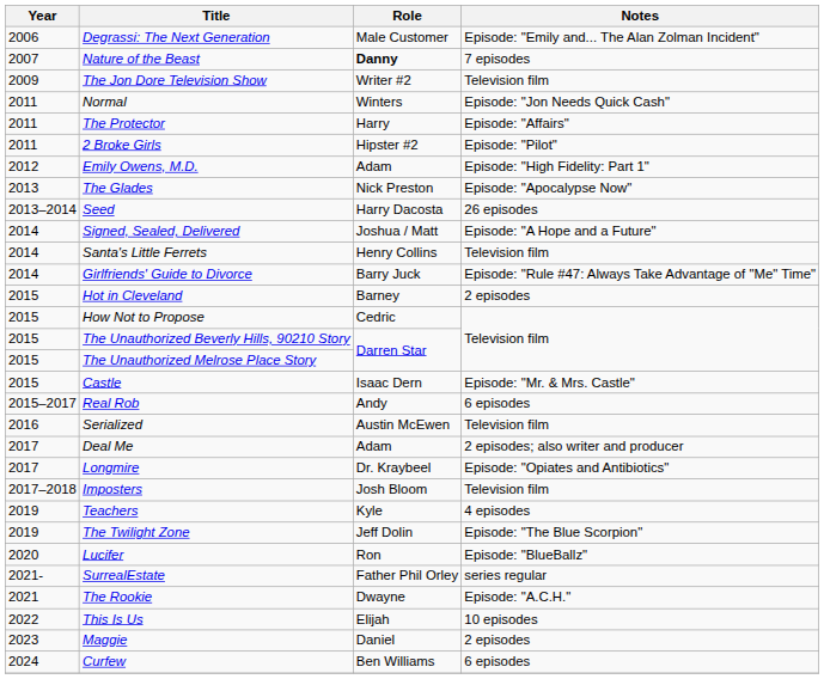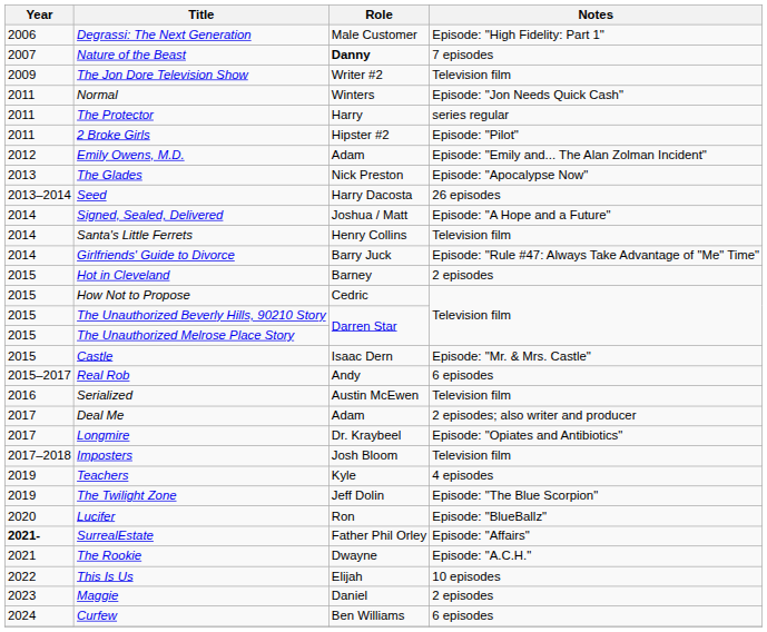 <table class="wikitable sortable">
 <tr>
 <th>Year</th>
 <th>Title</th>
 <th>Role</th>
 <th class="unsortable">Notes</th>
 </tr>
 <tr>
 <td>2006</td>
 <td><em><a href='#'>Degrassi: The Next Generation</a></em></td>
 <td>Male Customer</td>
-<td>Episode: "Emily and... The Alan Zolman Incident"</td>
+<td>Episode: "High Fidelity: Part 1"</td>
 </tr>
 <tr>
 <td>2007</td>
 <td><a href='#'><em>Nature of the Beast</em></a></td>
 <td><strong>Danny</strong></td>
 <td>7 episodes</td>
 </tr>
 <tr>
 <td>2009</td>
 <td data-sort-value="Jon Dore Television Show, The"><em><a href='#'>The Jon Dore Television Show</a></em></td>
 <td>Writer #2</td>
 <td>Television film</td>
 </tr>
 <tr>
 <td>2011</td>
 <td><em>Normal</em></td>
 <td>Winters</td>
 <td>Episode: "Jon Needs Quick Cash"</td>
 </tr>
 <tr>
 <td>2011</td>
 <td data-sort-value="Protector, The"><a href='#'><em>The Protector</em></a></td>
 <td>Harry</td>
-<td>Episode: "Affairs"</td>
+<td>series regular</td>
 </tr>
 <tr>
 <td>2011</td>
 <td><em><a href='#'>2 Broke Girls</a></em></td>
 <td>Hipster #2</td>
 <td>Episode: "Pilot"</td>
 </tr>
 <tr>
 <td>2012</td>
 <td><em><a href='#'>Emily Owens, M.D.</a></em></td>
 <td>Adam</td>
-<td>Episode: "High Fidelity: Part 1"</td>
+<td>Episode: "Emily and... The Alan Zolman Incident"</td>
 </tr>
 <tr>
 <td>2013</td>
 <td data-sort-value="Glades, The"><a href='#'><em>The Glades</em></a></td>
 <td>Nick Preston</td>
 <td>Episode: "Apocalypse Now"</td>
 </tr>
 <tr>
 <td>2013–2014</td>
 <td><a href='#'><em>Seed</em></a></td>
 <td>Harry Dacosta</td>
 <td>26 episodes</td>
 </tr>
 <tr>
 <td>2014</td>
 <td><a href='#'><em>Signed, Sealed, Delivered</em></a></td>
 <td>Joshua / Matt</td>
 <td>Episode: "A Hope and a Future"</td>
 </tr>
 <tr>
 <td>2014</td>
 <td><em>Santa's Little Ferrets</em></td>
 <td>Henry Collins</td>
 <td>Television film</td>
 </tr>
 <tr>
 <td>2014</td>
 <td><em><a href='#'>Girlfriends' Guide to Divorce</a></em></td>
 <td>Barry Juck</td>
 <td>Episode: "Rule #47: Always Take Advantage of "Me" Time"</td>
 </tr>
 <tr>
 <td>2015</td>
 <td><em><a href='#'>Hot in Cleveland</a></em></td>
 <td>Barney</td>
 <td>2 episodes</td>
 </tr>
 <tr>
 <td>2015</td>
 <td><em>How Not to Propose</em></td>
 <td>Cedric</td>
 <td rowspan="3">Television film</td>
 </tr>
 <tr>
 <td>2015</td>
 <td data-sort-value="Unauthorized Beverly Hills, 90210 Story, The"><em><a href='#'>The Unauthorized Beverly Hills, 90210 Story</a></em></td>
 <td rowspan="2"><a href='#'>Darren Star</a></td>
 </tr>
 <tr>
 <td>2015</td>
 <td data-sort-value="Unauthorized Melrose Place Story, The"><em><a href='#'>The Unauthorized Melrose Place Story</a></em></td>
 </tr>
 <tr>
 <td>2015</td>
 <td><a href='#'><em>Castle</em></a></td>
 <td>Isaac Dern</td>
 <td>Episode: "Mr. & Mrs. Castle"</td>
 </tr>
 <tr>
 <td>2015–2017</td>
 <td><em><a href='#'>Real Rob</a></em></td>
 <td>Andy</td>
 <td>6 episodes</td>
 </tr>
 <tr>
 <td>2016</td>
 <td><em>Serialized</em></td>
 <td>Austin McEwen</td>
 <td>Television film</td>
 </tr>
 <tr>
 <td>2017</td>
 <td><em>Deal Me</em></td>
 <td>Adam</td>
 <td>2 episodes; also writer and producer</td>
 </tr>
 <tr>
 <td>2017</td>
 <td><a href='#'><em>Longmire</em></a></td>
 <td>Dr. Kraybeel</td>
 <td>Episode: "Opiates and Antibiotics"</td>
 </tr>
 <tr>
 <td>2017–2018</td>
 <td><a href='#'><em>Imposters</em></a></td>
 <td>Josh Bloom</td>
 <td>Television film</td>
 </tr>
 <tr>
 <td>2019</td>
 <td><a href='#'><em>Teachers</em></a></td>
 <td>Kyle</td>
 <td>4 episodes</td>
 </tr>
 <tr>
 <td>2019</td>
 <td data-sort-value="Twilight Zone, The"><a href='#'><em>The Twilight Zone</em></a></td>
 <td>Jeff Dolin</td>
 <td>Episode: "The Blue Scorpion"</td>
 </tr>
 <tr>
 <td>2020</td>
 <td><a href='#'><em>Lucifer</em></a></td>
 <td>Ron</td>
 <td>Episode: "BlueBallz"</td>
 </tr>
 <tr>
-<td>2021-</td>
+<td><strong>2021-</strong></td>
 <td><em><a href='#'>SurrealEstate</a></em></td>
 <td>Father Phil Orley</td>
-<td>series regular</td>
+<td>Episode: "Affairs"</td>
 </tr>
 <tr>
 <td>2021</td>
 <td data-sort-value="Rookie, The"><a href='#'><em>The Rookie</em></a></td>
 <td>Dwayne</td>
 <td>Episode: "A.C.H."</td>
 </tr>
 <tr>
 <td>2022</td>
 <td><em><a href='#'>This Is Us</a></em></td>
 <td>Elijah</td>
 <td>10 episodes</td>
 </tr>
 <tr>
 <td>2023</td>
 <td><em><a href='#'>Maggie</a></em></td>
 <td>Daniel</td>
 <td>2 episodes</td>
 </tr>
 <tr>
 <td>2024</td>
 <td><em><a href='#'>Curfew</a></em></td>
 <td>Ben Williams</td>
 <td>6 episodes</td>
 </tr>
 <tr>
 </tr>
 </table>
